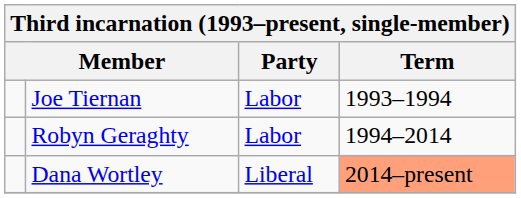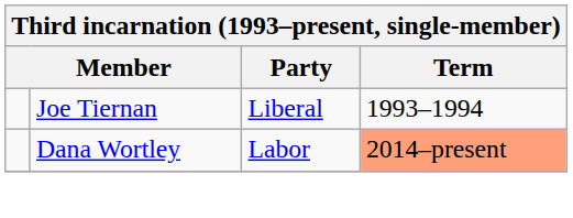 <table class="wikitable">
 <tr>
 <th colspan="4">Third incarnation (1993–present, single-member)</th>
 </tr>
 <tr>
 <th colspan="2">Member</th>
 <th>Party</th>
 <th>Term</th>
 </tr>
 <tr>
 <td> </td>
 <td><a href='#'>Joe Tiernan</a></td>
-<td><a href='#'>Labor</a></td>
+<td><a href='#'>Liberal</a></td>
 <td>1993–1994</td>
 </tr>
 <tr>
 <td> </td>
-<td><a href='#'>Robyn Geraghty</a></td>
+<td><a href='#'>Dana Wortley</a></td>
 <td><a href='#'>Labor</a></td>
-<td>1994–2014</td>
-</tr>
-<tr>
-<td> </td>
-<td><a href='#'>Dana Wortley</a></td>
-<td><a href='#'>Liberal</a></td>
 <td style="background: lightsalmon;">2014–present</td>
 </tr>
 <tr>
 </tr>
 </table>
